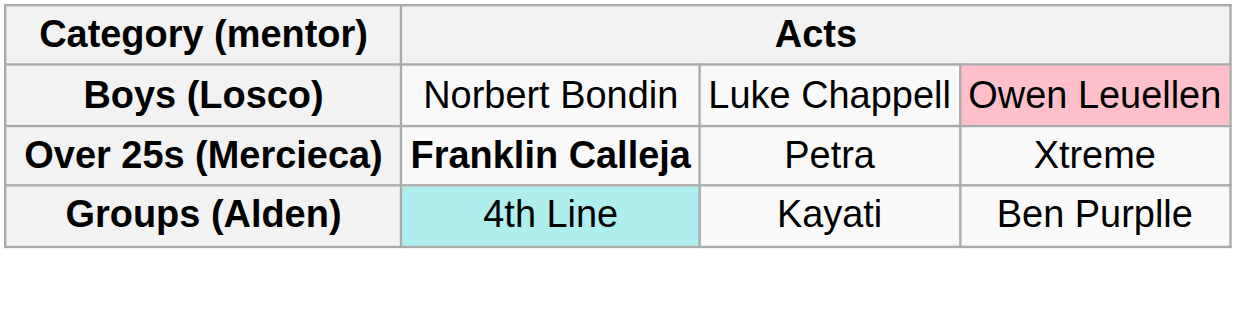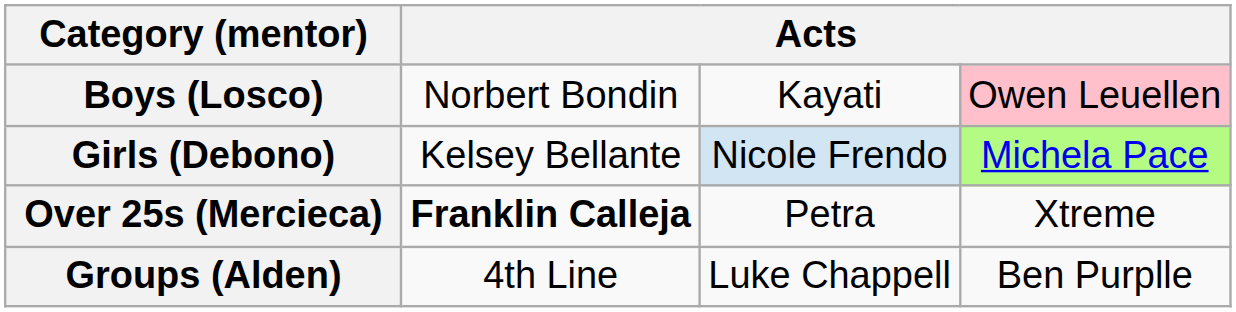 <table class="wikitable" style="text-align:center">
 <tr>
 <th scope="col" style="width:160px;">Category (mentor)</th>
 <th scope="col" colspan="3">Acts</th>
 </tr>
 <tr>
 <th scope="row">Boys (Losco)</th>
 <td>Norbert Bondin</td>
-<td>Luke Chappell</td>
+<td>Kayati</td>
 <td style="background:pink;">Owen Leuellen</td>
+</tr>
+<tr>
+<th scope="row">Girls (Debono)</th>
+<td>Kelsey Bellante</td>
+<td style="background:#D1E5F3;">Nicole Frendo</td>
+<td style="background:#B4FB84;"><a href='#'>Michela Pace</a></td>
 </tr>
 <tr>
 <th scope="row">Over 25s (Mercieca)</th>
 <td><strong>Franklin Calleja</strong></td>
 <td>Petra</td>
 <td>Xtreme</td>
 </tr>
 <tr>
 <th scope="row">Groups (Alden)</th>
-<td style="background: paleturquoise;">4th Line</td>
-<td>Kayati</td>
+<td>4th Line</td>
+<td>Luke Chappell</td>
 <td>Ben Purplle</td>
 </tr>
 </table>
